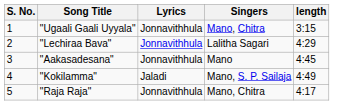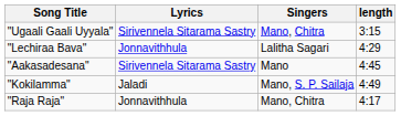 <table class="wikitable">
 <tr>
-<th>S. No.</th>
 <th>Song Title</th>
 <th>Lyrics</th>
 <th>Singers</th>
 <th>length</th>
 </tr>
 <tr>
-<td>1</td>
 <td>"Ugaali Gaali Uyyala"</td>
-<td>Jonnavithhula</td>
+<td><a href='#'>Sirivennela Sitarama Sastry</a></td>
 <td><a href='#'>Mano</a>, <a href='#'>Chitra</a></td>
 <td>3:15</td>
 </tr>
 <tr>
-<td>2</td>
 <td>"Lechiraa Bava"</td>
 <td><a href='#'>Jonnavithhula</a></td>
 <td>Lalitha Sagari</td>
 <td>4:29</td>
 </tr>
 <tr>
-<td>3</td>
 <td>"Aakasadesana"</td>
-<td>Jonnavithhula</td>
+<td><a href='#'>Sirivennela Sitarama Sastry</a></td>
 <td>Mano</td>
 <td>4:45</td>
 </tr>
 <tr>
-<td>4</td>
 <td>"Kokilamma"</td>
 <td>Jaladi</td>
 <td>Mano, <a href='#'>S. P. Sailaja</a></td>
 <td>4:49</td>
 </tr>
 <tr>
-<td>5</td>
 <td>"Raja Raja"</td>
 <td>Jonnavithhula</td>
 <td>Mano, Chitra</td>
 <td>4:17</td>
 </tr>
 </table>
